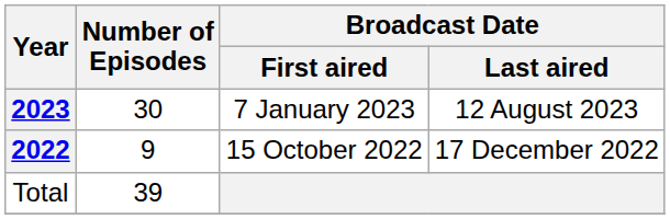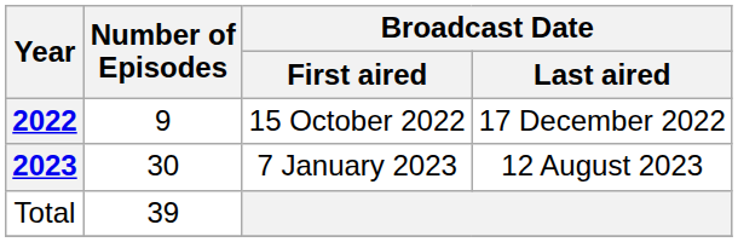 <table class=wikitable style=text-align:center;background:#ffffff>
 <tr>
 <th rowspan=2>Year</th>
 <th rowspan=2>Number of<br>Episodes</th>
 <th colspan=2>Broadcast Date</th>
 </tr>
 <tr>
 <th>First aired</th>
 <th>Last aired</th>
 </tr>
 <tr>
+<th><a href='#'>2022</a></th>
+<td>9</td>
+<td>15 October 2022</td>
+<td>17 December 2022</td>
+</tr>
+<tr>
 <th><a href='#'>2023</a></th>
 <td>30</td>
 <td>7 January 2023</td>
 <td>12 August 2023</td>
-</tr>
-<tr>
-<th><a href='#'>2022</a></th>
-<td>9</td>
-<td>15 October 2022</td>
-<td>17 December 2022</td>
 </tr>
 <tr>
 <td>Total</td>
 <td>39</td>
 <th colspan=2></th>
 </tr>
 <tr>
 </tr>
 </table>
